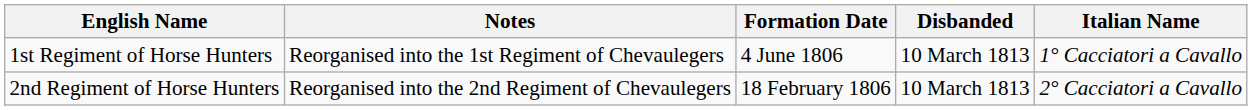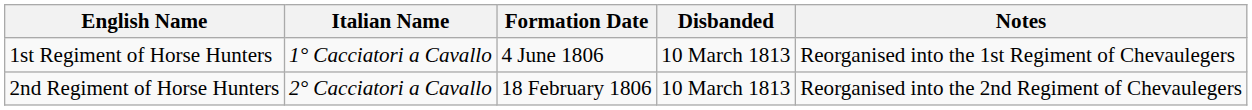 <table class="wikitable sortable">
 <tr>
 <th>English Name</th>
-<th>Notes</th>
+<th>Italian Name</th>
 <th>Formation Date</th>
 <th>Disbanded</th>
-<th>Italian Name</th>
+<th>Notes</th>
 </tr>
 <tr>
 <td>1st Regiment of Horse Hunters</td>
-<td>Reorganised into the 1st Regiment of Chevaulegers</td>
+<td><em>1° Cacciatori a Cavallo</em></td>
 <td>4 June 1806</td>
 <td>10 March 1813</td>
-<td><em>1° Cacciatori a Cavallo</em></td>
+<td>Reorganised into the 1st Regiment of Chevaulegers</td>
 </tr>
 <tr>
 <td>2nd Regiment of Horse Hunters</td>
-<td>Reorganised into the 2nd Regiment of Chevaulegers</td>
+<td><em>2° Cacciatori a Cavallo</em></td>
 <td>18 February 1806</td>
 <td>10 March 1813</td>
-<td><em>2° Cacciatori a Cavallo</em></td>
+<td>Reorganised into the 2nd Regiment of Chevaulegers</td>
 </tr>
 </table>
